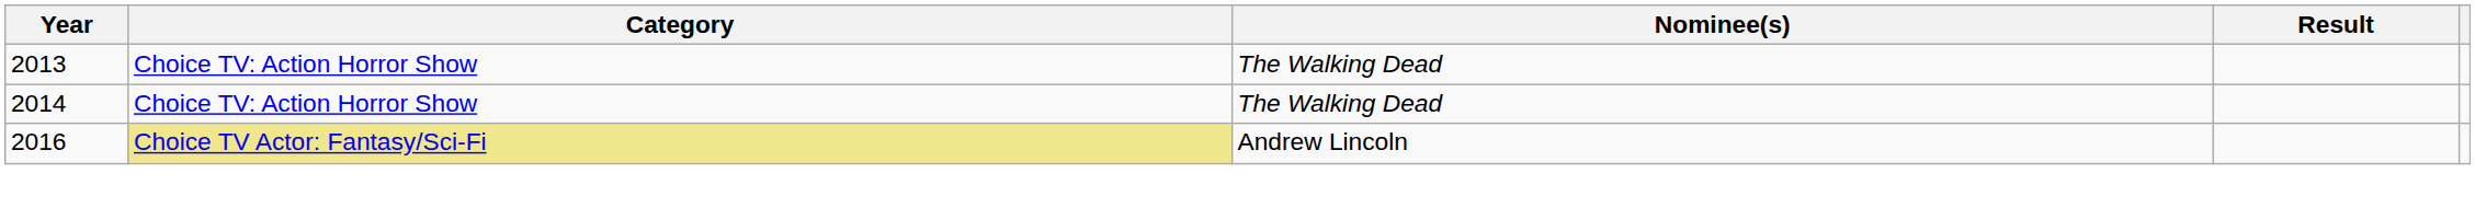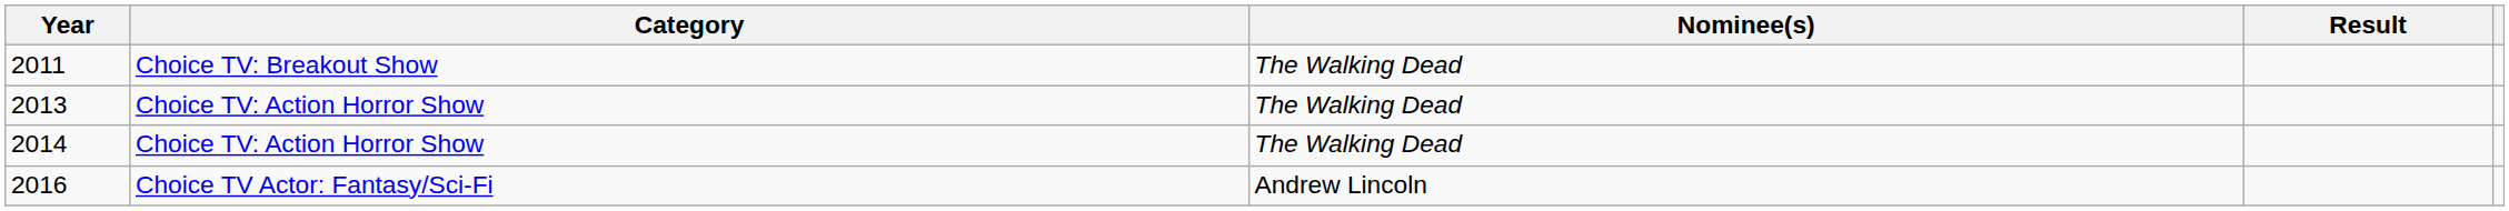 <table class="wikitable" width=100%>
 <tr>
 <th width=5%>Year</th>
 <th width=45%>Category</th>
 <th width=40%>Nominee(s)</th>
 <th width=10%>Result</th>
 <th width=5%></th>
+</tr>
+<tr>
+<td rowspan=1>2011</td>
+<td><a href='#'>Choice TV: Breakout Show</a></td>
+<td><em>The Walking Dead</em></td>
+<td></td>
+<td></td>
 </tr>
 <tr>
 <td rowspan=1>2013</td>
 <td><a href='#'>Choice TV: Action Horror Show</a></td>
 <td><em>The Walking Dead</em></td>
 <td></td>
 <td></td>
 </tr>
 <tr>
 <td rowspan=1>2014</td>
 <td><a href='#'>Choice TV: Action Horror Show</a></td>
 <td><em>The Walking Dead</em></td>
 <td></td>
 <td></td>
 </tr>
 <tr>
 <td rowspan=1>2016</td>
-<td style="background: khaki;"><a href='#'>Choice TV Actor: Fantasy/Sci-Fi</a></td>
+<td><a href='#'>Choice TV Actor: Fantasy/Sci-Fi</a></td>
 <td>Andrew Lincoln</td>
 <td></td>
 <td></td>
 </tr>
 </table>
